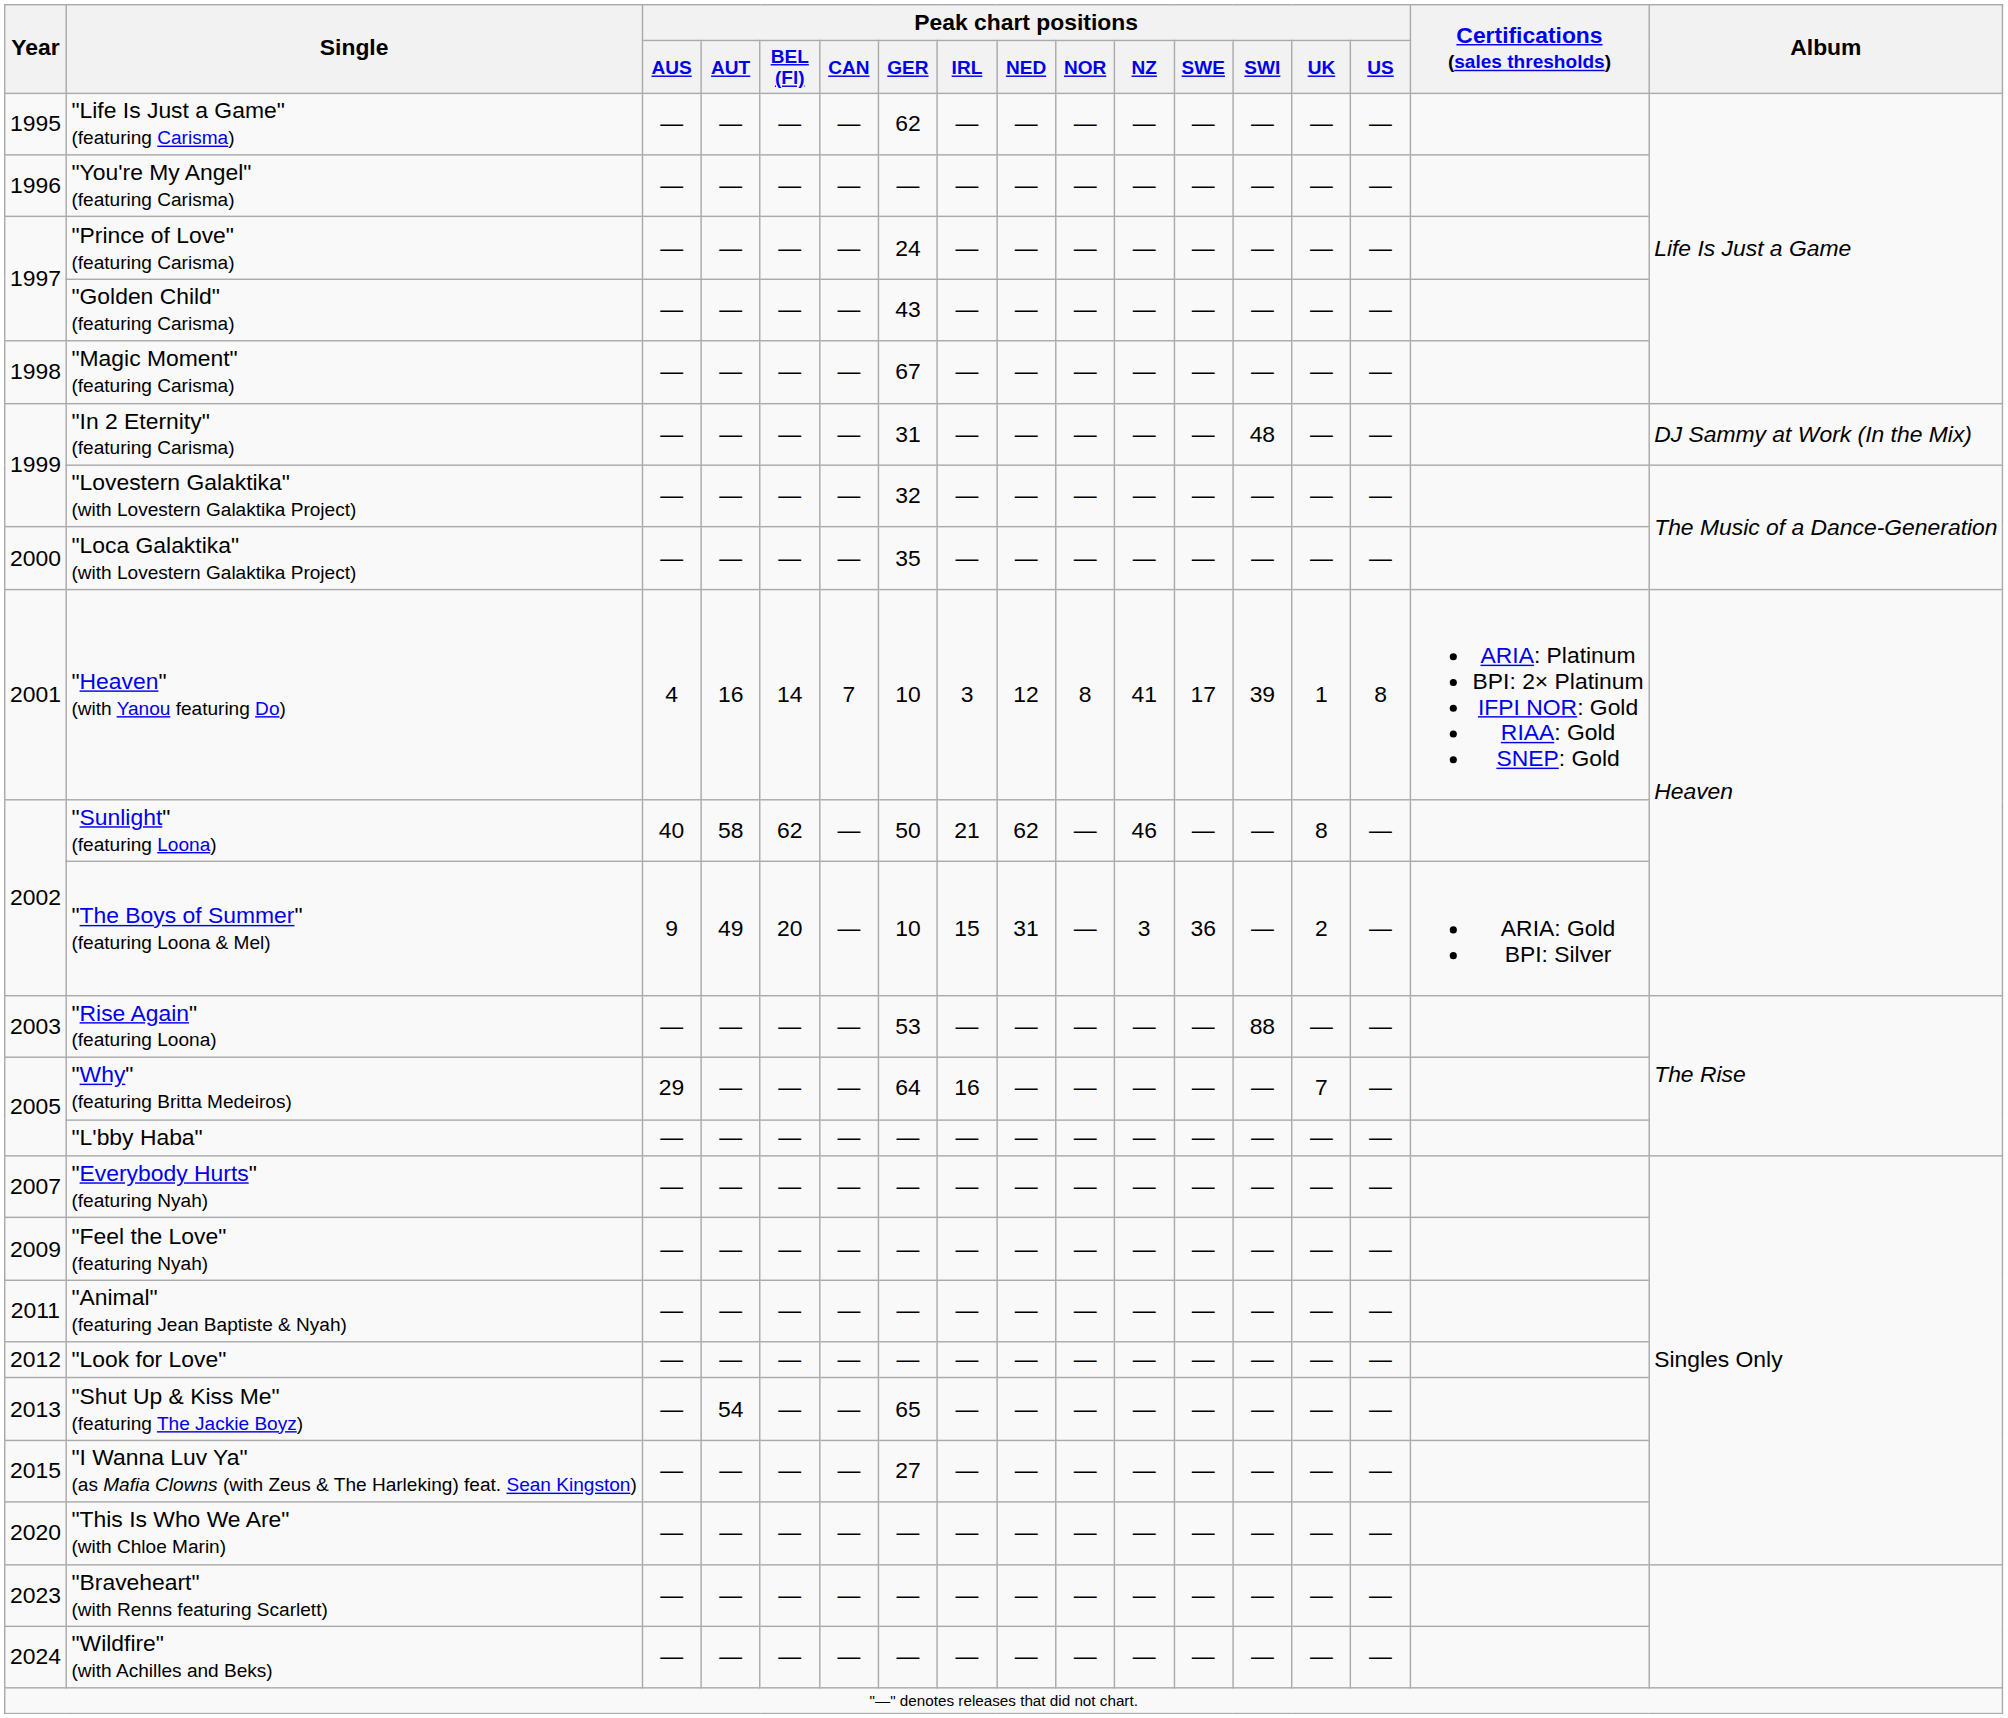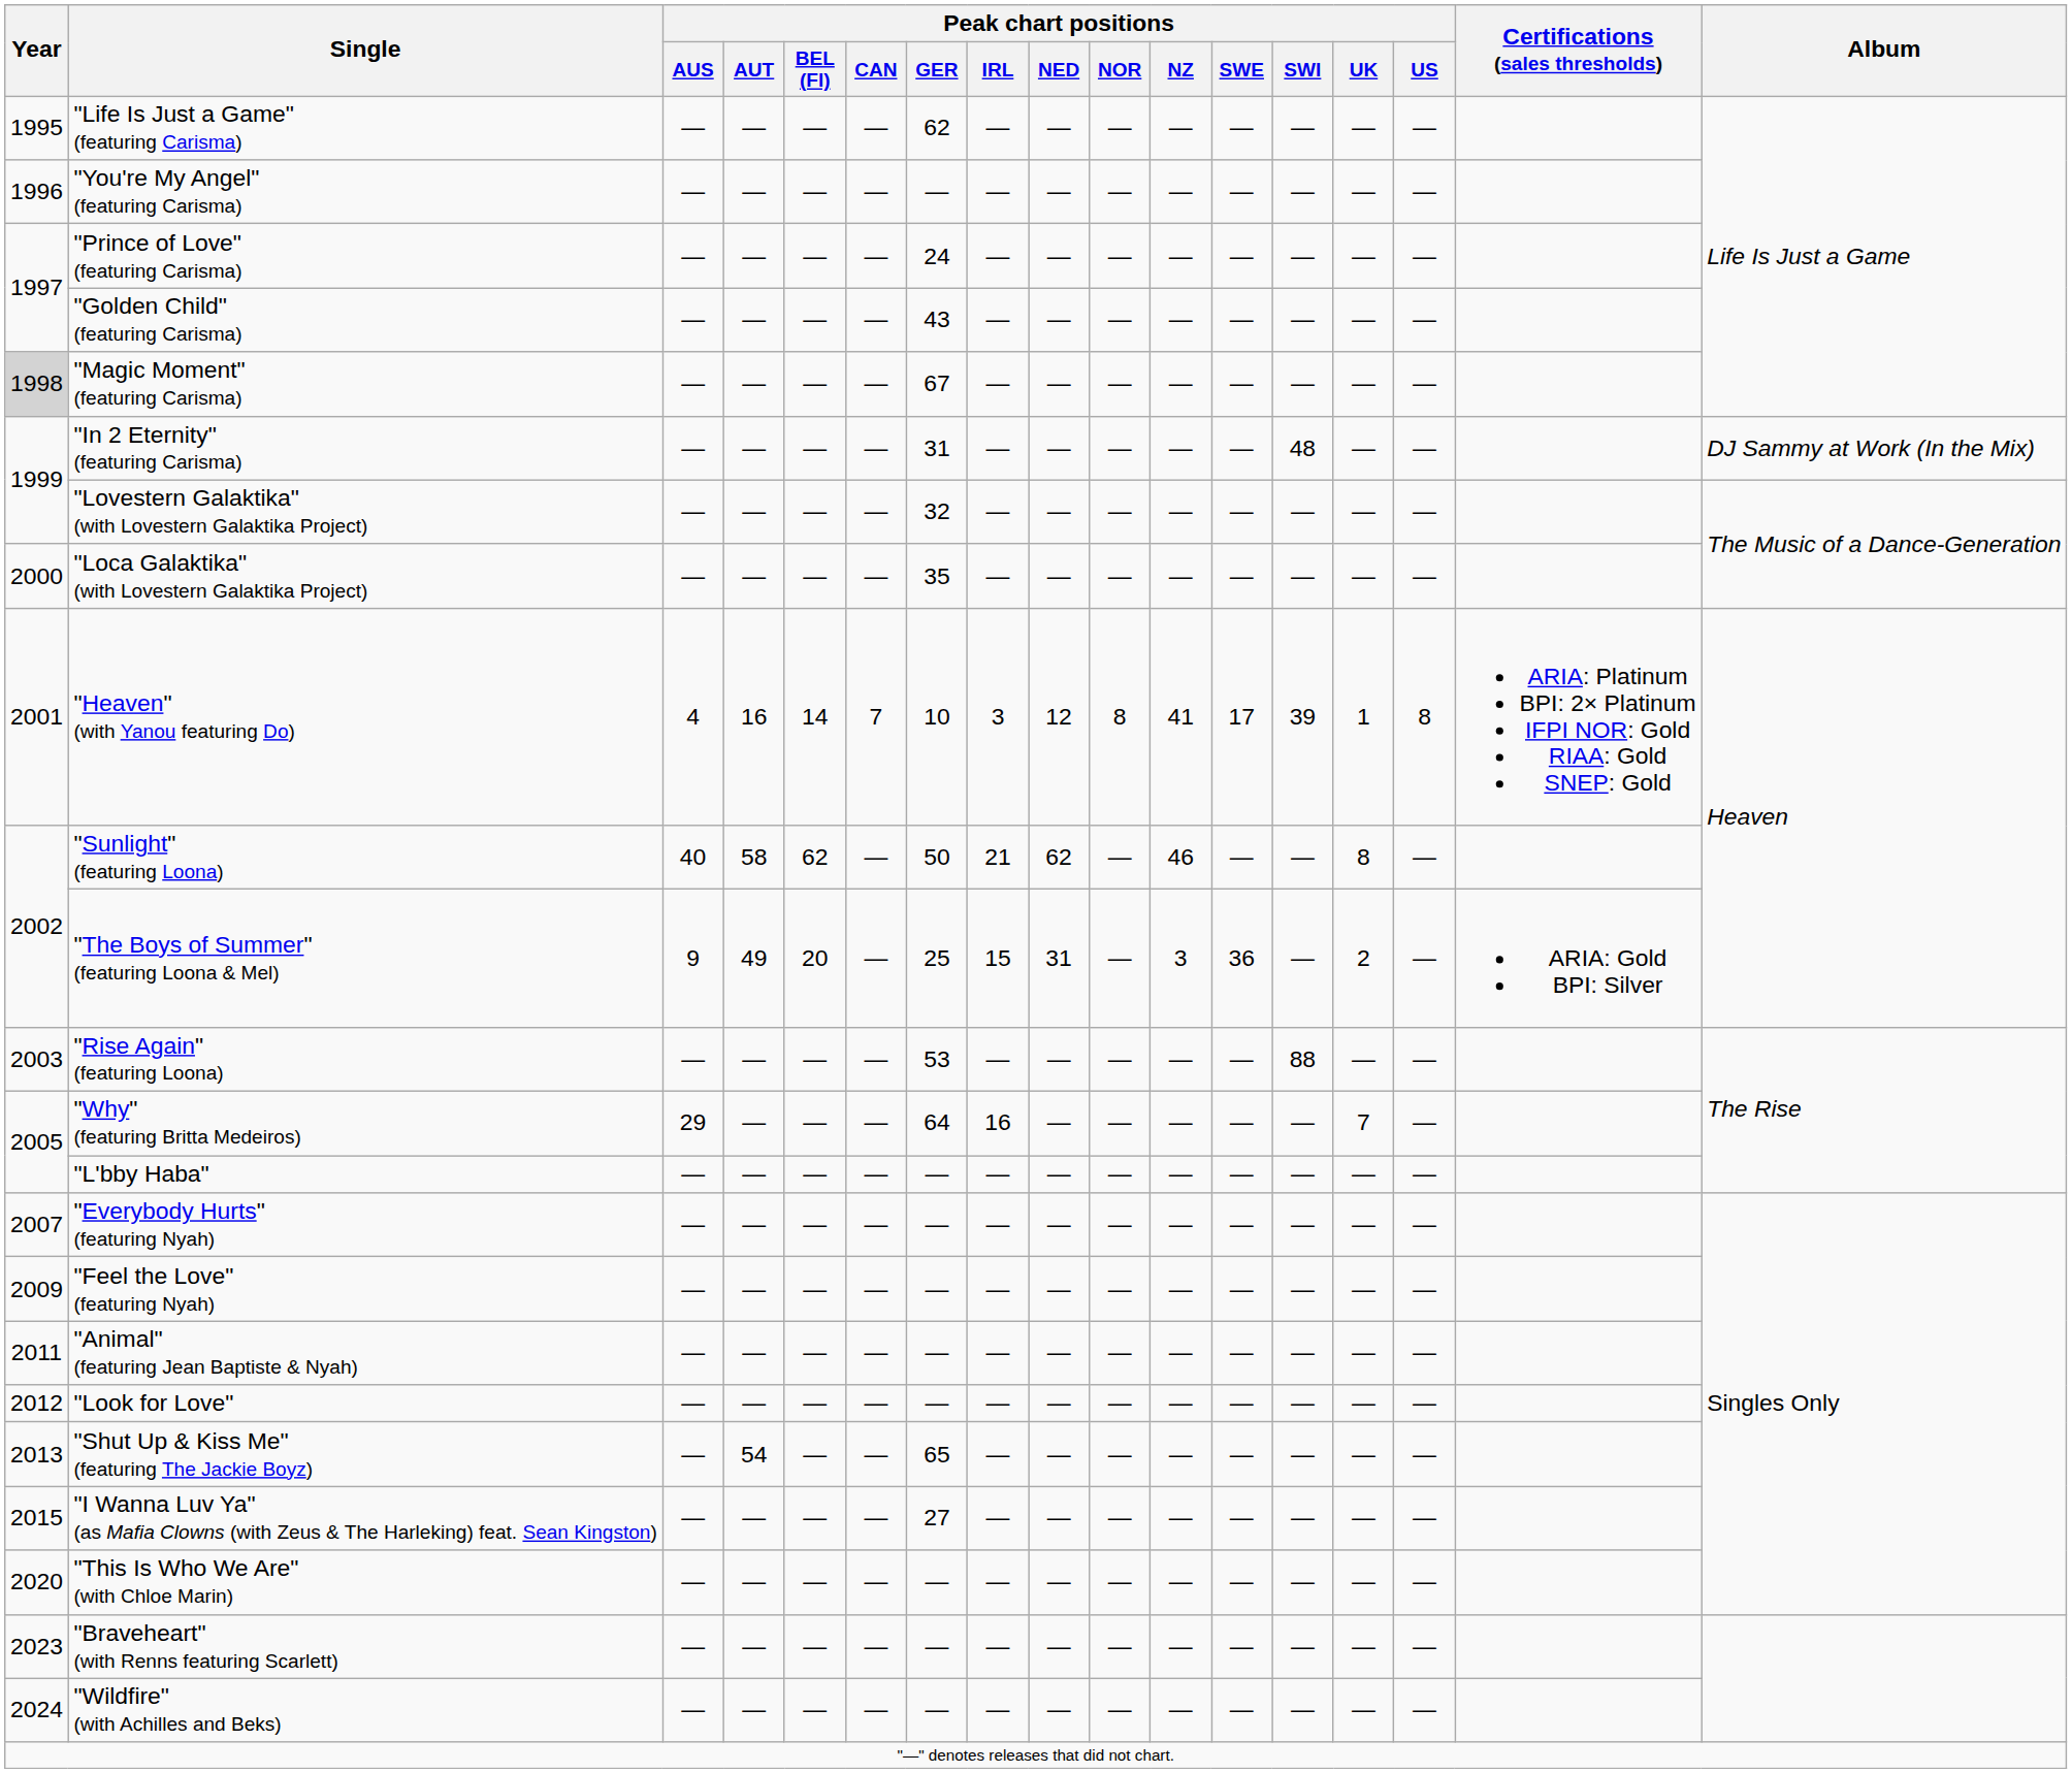 <table class="wikitable" style="text-align:center;">
 <tr>
 <th rowspan="2">Year</th>
 <th rowspan="2">Single</th>
 <th colspan="13">Peak chart positions</th>
 <th rowspan="2"><a href='#'>Certifications</a><br><small>(<a href='#'>sales thresholds</a>)</small></th>
 <th rowspan="2">Album</th>
 </tr>
 <tr style="font-size:smaller;">
 <th width="35"><a href='#'>AUS</a><br></th>
 <th width="35"><a href='#'>AUT</a><br></th>
 <th width="35"><a href='#'>BEL<br>(Fl)</a><br></th>
 <th width="35"><a href='#'>CAN</a></th>
 <th width="35"><a href='#'>GER</a><br></th>
 <th width="35"><a href='#'>IRL</a><br></th>
 <th width="35"><a href='#'>NED</a><br></th>
 <th width="35"><a href='#'>NOR</a><br></th>
 <th width="35"><a href='#'>NZ</a><br></th>
 <th width="35"><a href='#'>SWE</a><br></th>
 <th width="35"><a href='#'>SWI</a><br></th>
 <th width="35"><a href='#'>UK</a><br></th>
 <th width="35"><a href='#'>US</a><br></th>
 </tr>
 <tr>
 <td>1995</td>
 <td align="left">"Life Is Just a Game"<br><small>(featuring <a href='#'>Carisma</a>)</small></td>
 <td>—</td>
 <td>—</td>
 <td>—</td>
 <td>—</td>
 <td>62</td>
 <td>—</td>
 <td>—</td>
 <td>—</td>
 <td>—</td>
 <td>—</td>
 <td>—</td>
 <td>—</td>
 <td>—</td>
 <td></td>
 <td align="left" rowspan="5"><em>Life Is Just a Game</em></td>
 </tr>
 <tr>
 <td>1996</td>
 <td align="left">"You're My Angel"<br><small>(featuring Carisma)</small></td>
 <td>—</td>
 <td>—</td>
 <td>—</td>
 <td>—</td>
 <td>—</td>
 <td>—</td>
 <td>—</td>
 <td>—</td>
 <td>—</td>
 <td>—</td>
 <td>—</td>
 <td>—</td>
 <td>—</td>
 <td></td>
 </tr>
 <tr>
 <td rowspan="2">1997</td>
 <td align="left">"Prince of Love"<br><small>(featuring Carisma)</small></td>
 <td>—</td>
 <td>—</td>
 <td>—</td>
 <td>—</td>
 <td>24</td>
 <td>—</td>
 <td>—</td>
 <td>—</td>
 <td>—</td>
 <td>—</td>
 <td>—</td>
 <td>—</td>
 <td>—</td>
 <td></td>
 </tr>
 <tr>
 <td align="left">"Golden Child"<br><small>(featuring Carisma)</small></td>
 <td>—</td>
 <td>—</td>
 <td>—</td>
 <td>—</td>
 <td>43</td>
 <td>—</td>
 <td>—</td>
 <td>—</td>
 <td>—</td>
 <td>—</td>
 <td>—</td>
 <td>—</td>
 <td>—</td>
 <td></td>
 </tr>
 <tr>
-<td>1998</td>
+<td style="background: lightgrey;">1998</td>
 <td align="left">"Magic Moment"<br><small>(featuring Carisma)</small></td>
 <td>—</td>
 <td>—</td>
 <td>—</td>
 <td>—</td>
 <td>67</td>
 <td>—</td>
 <td>—</td>
 <td>—</td>
 <td>—</td>
 <td>—</td>
 <td>—</td>
 <td>—</td>
 <td>—</td>
 <td></td>
 </tr>
 <tr>
 <td rowspan="2">1999</td>
 <td align="left">"In 2 Eternity"<br><small>(featuring Carisma)</small></td>
 <td>—</td>
 <td>—</td>
 <td>—</td>
 <td>—</td>
 <td>31</td>
 <td>—</td>
 <td>—</td>
 <td>—</td>
 <td>—</td>
 <td>—</td>
 <td>48</td>
 <td>—</td>
 <td>—</td>
 <td></td>
 <td align="left"><em>DJ Sammy at Work (In the Mix)</em></td>
 </tr>
 <tr>
 <td align="left">"Lovestern Galaktika"<br><small>(with Lovestern Galaktika Project)</small></td>
 <td>—</td>
 <td>—</td>
 <td>—</td>
 <td>—</td>
 <td>32</td>
 <td>—</td>
 <td>—</td>
 <td>—</td>
 <td>—</td>
 <td>—</td>
 <td>—</td>
 <td>—</td>
 <td>—</td>
 <td></td>
 <td align="left" rowspan="2"><em>The Music of a Dance-Generation</em></td>
 </tr>
 <tr>
 <td>2000</td>
 <td align="left">"Loca Galaktika"<br><small>(with Lovestern Galaktika Project)</small></td>
 <td>—</td>
 <td>—</td>
 <td>—</td>
 <td>—</td>
 <td>35</td>
 <td>—</td>
 <td>—</td>
 <td>—</td>
 <td>—</td>
 <td>—</td>
 <td>—</td>
 <td>—</td>
 <td>—</td>
 <td></td>
 </tr>
 <tr>
 <td>2001</td>
 <td align="left">"<a href='#'>Heaven</a>"<br><small>(with <a href='#'>Yanou</a> featuring <a href='#'>Do</a>)</small></td>
 <td>4</td>
 <td>16</td>
 <td>14</td>
 <td>7</td>
 <td>10</td>
 <td>3</td>
 <td>12</td>
 <td>8</td>
 <td>41</td>
 <td>17</td>
 <td>39</td>
 <td>1</td>
 <td>8</td>
 <td><br><ul><li><a href='#'>ARIA</a>: Platinum</li><li>BPI: 2× Platinum</li><li><a href='#'>IFPI NOR</a>: Gold</li><li><a href='#'>RIAA</a>: Gold</li><li><a href='#'>SNEP</a>: Gold</li></ul></td>
 <td align="left" rowspan="3"><em>Heaven</em></td>
 </tr>
 <tr>
 <td rowspan="2">2002</td>
 <td align="left">"<a href='#'>Sunlight</a>"<br><small>(featuring <a href='#'>Loona</a>)</small></td>
 <td>40</td>
 <td>58</td>
 <td>62</td>
 <td>—</td>
 <td>50</td>
 <td>21</td>
 <td>62</td>
 <td>—</td>
 <td>46</td>
 <td>—</td>
 <td>—</td>
 <td>8</td>
 <td>—</td>
 <td></td>
 </tr>
 <tr>
 <td align="left">"<a href='#'>The Boys of Summer</a>"<br><small>(featuring Loona & Mel)</small></td>
 <td>9</td>
 <td>49</td>
 <td>20</td>
 <td>—</td>
-<td>10</td>
+<td>25</td>
 <td>15</td>
 <td>31</td>
 <td>—</td>
 <td>3</td>
 <td>36</td>
 <td>—</td>
 <td>2</td>
 <td>—</td>
 <td><br><ul><li>ARIA: Gold</li><li>BPI: Silver</li></ul></td>
 </tr>
 <tr>
 <td>2003</td>
 <td align="left">"<a href='#'>Rise Again</a>"<br><small>(featuring Loona)</small></td>
 <td>—</td>
 <td>—</td>
 <td>—</td>
 <td>—</td>
 <td>53</td>
 <td>—</td>
 <td>—</td>
 <td>—</td>
 <td>—</td>
 <td>—</td>
 <td>88</td>
 <td>—</td>
 <td>—</td>
 <td></td>
 <td align="left" rowspan="3"><em>The Rise</em></td>
 </tr>
 <tr>
 <td rowspan="2">2005</td>
 <td align="left">"<a href='#'>Why</a>"<br><small>(featuring Britta Medeiros)</small></td>
 <td>29</td>
 <td>—</td>
 <td>—</td>
 <td>—</td>
 <td>64</td>
 <td>16</td>
 <td>—</td>
 <td>—</td>
 <td>—</td>
 <td>—</td>
 <td>—</td>
 <td>7</td>
 <td>—</td>
 <td></td>
 </tr>
 <tr>
 <td align="left">"L'bby Haba"</td>
 <td>—</td>
 <td>—</td>
 <td>—</td>
 <td>—</td>
 <td>—</td>
 <td>—</td>
 <td>—</td>
 <td>—</td>
 <td>—</td>
 <td>—</td>
 <td>—</td>
 <td>—</td>
 <td>—</td>
 <td></td>
 </tr>
 <tr>
 <td>2007</td>
 <td align="left">"<a href='#'>Everybody Hurts</a>"<br><small>(featuring Nyah)</small></td>
 <td>—</td>
 <td>—</td>
 <td>—</td>
 <td>—</td>
 <td>—</td>
 <td>—</td>
 <td>—</td>
 <td>—</td>
 <td>—</td>
 <td>—</td>
 <td>—</td>
 <td>—</td>
 <td>—</td>
 <td></td>
 <td align="left" rowspan="7">Singles Only</td>
 </tr>
 <tr>
 <td>2009</td>
 <td align="left">"Feel the Love"<br><small>(featuring Nyah)</small></td>
 <td>—</td>
 <td>—</td>
 <td>—</td>
 <td>—</td>
 <td>—</td>
 <td>—</td>
 <td>—</td>
 <td>—</td>
 <td>—</td>
 <td>—</td>
 <td>—</td>
 <td>—</td>
 <td>—</td>
 <td></td>
 </tr>
 <tr>
 <td>2011</td>
 <td align="left">"Animal"<br><small>(featuring Jean Baptiste & Nyah)</small></td>
 <td>—</td>
 <td>—</td>
 <td>—</td>
 <td>—</td>
 <td>—</td>
 <td>—</td>
 <td>—</td>
 <td>—</td>
 <td>—</td>
 <td>—</td>
 <td>—</td>
 <td>—</td>
 <td>—</td>
 <td></td>
 </tr>
 <tr>
 <td>2012</td>
 <td align="left">"Look for Love"</td>
 <td>—</td>
 <td>—</td>
 <td>—</td>
 <td>—</td>
 <td>—</td>
 <td>—</td>
 <td>—</td>
 <td>—</td>
 <td>—</td>
 <td>—</td>
 <td>—</td>
 <td>—</td>
 <td>—</td>
 <td></td>
 </tr>
 <tr>
 <td>2013</td>
 <td align="left">"Shut Up & Kiss Me"<br><small>(featuring <a href='#'>The Jackie Boyz</a>)</small></td>
 <td>—</td>
 <td>54</td>
 <td>—</td>
 <td>—</td>
 <td>65</td>
 <td>—</td>
 <td>—</td>
 <td>—</td>
 <td>—</td>
 <td>—</td>
 <td>—</td>
 <td>—</td>
 <td>—</td>
 <td></td>
 </tr>
 <tr>
 <td>2015</td>
 <td align="left">"I Wanna Luv Ya"<br><small>(as <em>Mafia Clowns</em> (with Zeus & The Harleking) feat. <a href='#'>Sean Kingston</a>)</small></td>
 <td>—</td>
 <td>—</td>
 <td>—</td>
 <td>—</td>
 <td>27</td>
 <td>—</td>
 <td>—</td>
 <td>—</td>
 <td>—</td>
 <td>—</td>
 <td>—</td>
 <td>—</td>
 <td>—</td>
 <td></td>
 </tr>
 <tr>
 <td>2020</td>
 <td align="left">"This Is Who We Are"<br><small>(with Chloe Marin)</small></td>
 <td>—</td>
 <td>—</td>
 <td>—</td>
 <td>—</td>
 <td>—</td>
 <td>—</td>
 <td>—</td>
 <td>—</td>
 <td>—</td>
 <td>—</td>
 <td>—</td>
 <td>—</td>
 <td>—</td>
 <td></td>
 </tr>
 <tr>
 <td>2023</td>
 <td align="left">"Braveheart"<br><small>(with Renns featuring Scarlett)</small></td>
 <td>—</td>
 <td>—</td>
 <td>—</td>
 <td>—</td>
 <td>—</td>
 <td>—</td>
 <td>—</td>
 <td>—</td>
 <td>—</td>
 <td>—</td>
 <td>—</td>
 <td>—</td>
 <td>—</td>
 <td></td>
 </tr>
 <tr>
 <td>2024</td>
 <td align="left">"Wildfire"<br><small>(with Achilles and Beks)</small></td>
 <td>—</td>
 <td>—</td>
 <td>—</td>
 <td>—</td>
 <td>—</td>
 <td>—</td>
 <td>—</td>
 <td>—</td>
 <td>—</td>
 <td>—</td>
 <td>—</td>
 <td>—</td>
 <td>—</td>
 <td></td>
 </tr>
 <tr>
 <td colspan="17" style="font-size:8pt">"—" denotes releases that did not chart.</td>
 </tr>
 </table>
